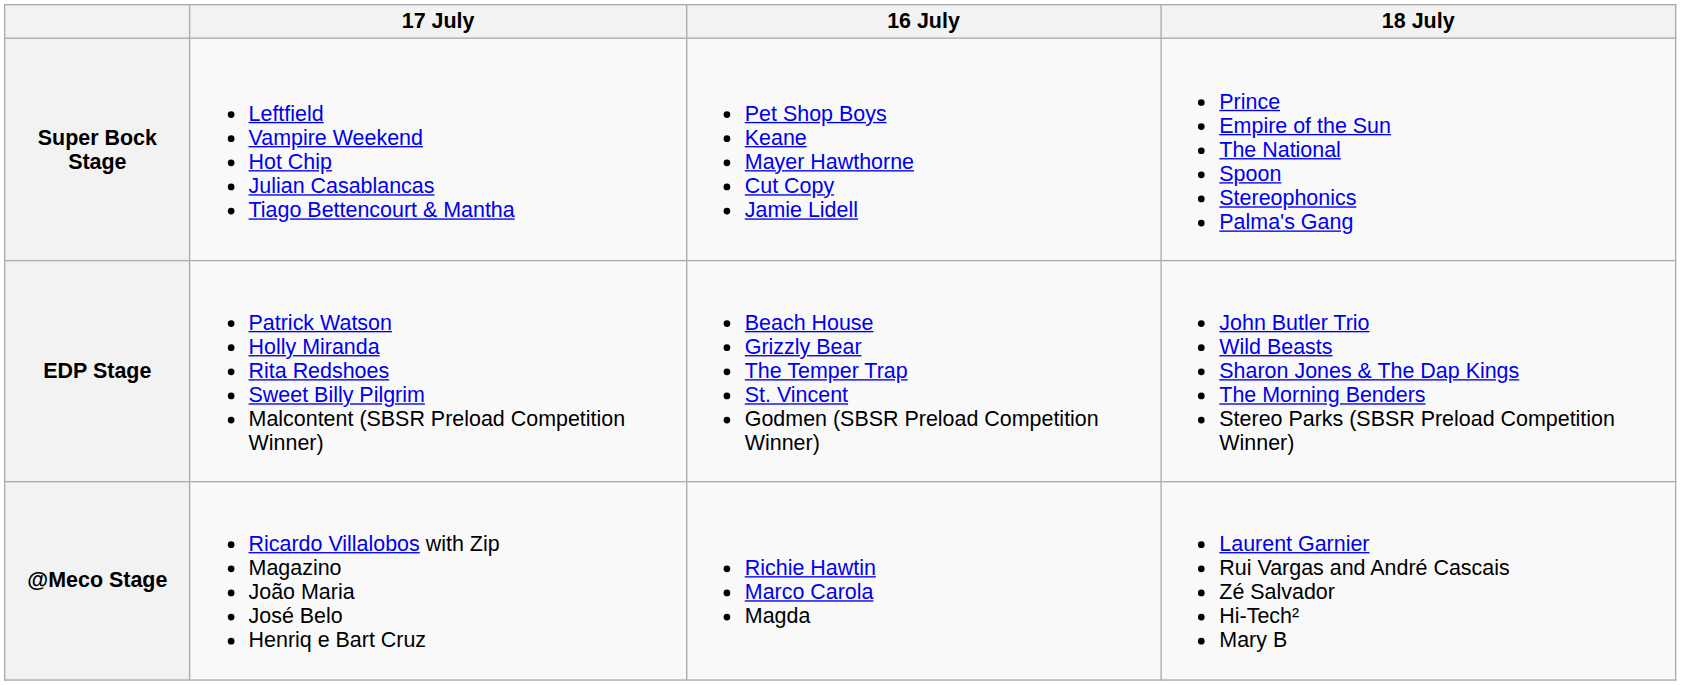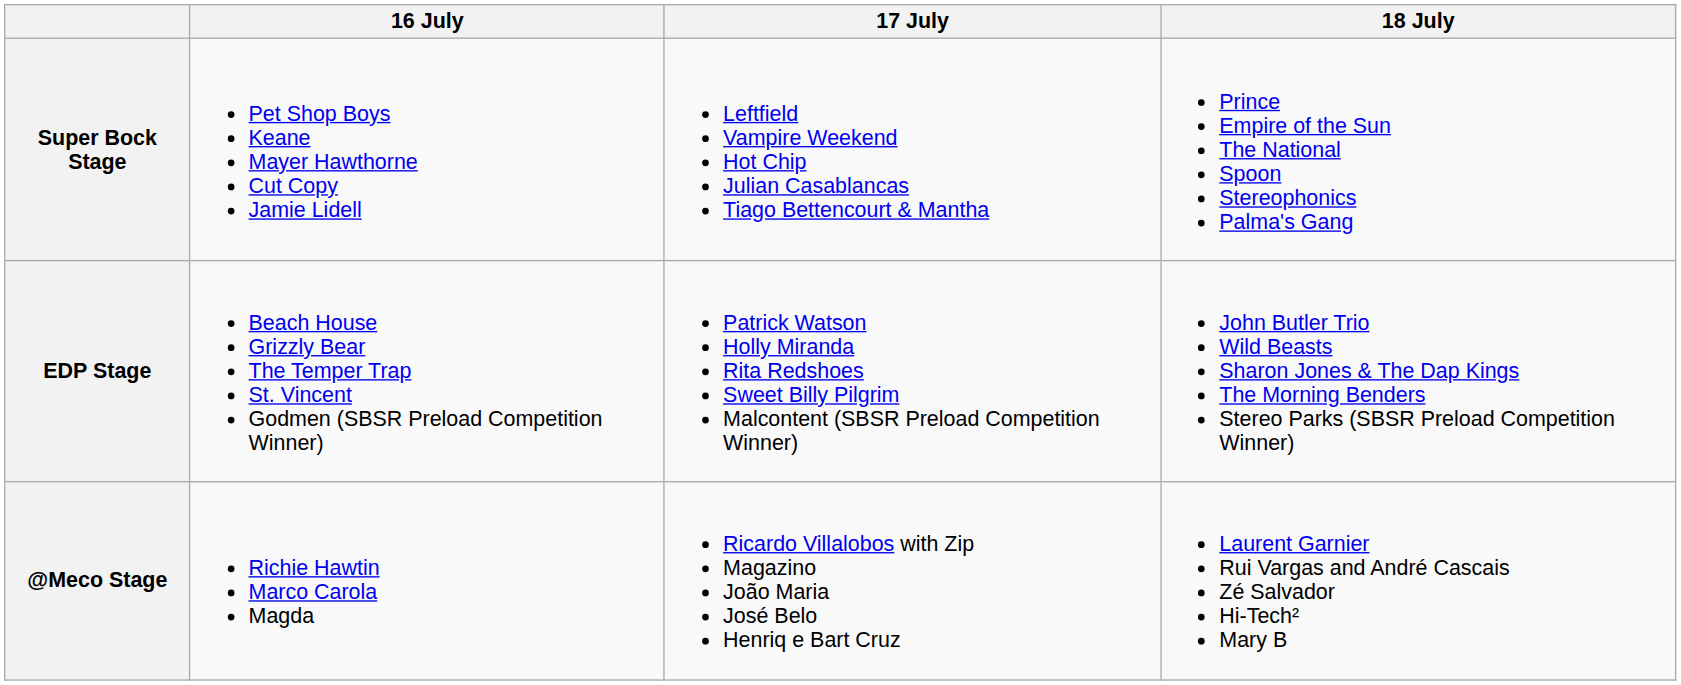 <table class="wikitable">
 <tr>
 <th></th>
+<th>16 July</th>
 <th>17 July</th>
-<th>16 July</th>
 <th>18 July</th>
 </tr>
 <tr>
 <th>Super Bock Stage</th>
+<td><br><ul><li><a href='#'>Pet Shop Boys</a></li><li><a href='#'>Keane</a></li><li><a href='#'>Mayer Hawthorne</a></li><li><a href='#'>Cut Copy</a></li><li><a href='#'>Jamie Lidell</a></li></ul></td>
 <td><br><ul><li><a href='#'>Leftfield</a></li><li><a href='#'>Vampire Weekend</a></li><li><a href='#'>Hot Chip</a></li><li><a href='#'>Julian Casablancas</a></li><li><a href='#'>Tiago Bettencourt & Mantha</a></li></ul></td>
-<td><br><ul><li><a href='#'>Pet Shop Boys</a></li><li><a href='#'>Keane</a></li><li><a href='#'>Mayer Hawthorne</a></li><li><a href='#'>Cut Copy</a></li><li><a href='#'>Jamie Lidell</a></li></ul></td>
 <td><br><ul><li><a href='#'>Prince</a></li><li><a href='#'>Empire of the Sun</a></li><li><a href='#'>The National</a></li><li><a href='#'>Spoon</a></li><li><a href='#'>Stereophonics</a></li><li><a href='#'>Palma's Gang</a></li></ul></td>
 </tr>
 <tr>
 <th>EDP Stage</th>
+<td><br><ul><li><a href='#'>Beach House</a></li><li><a href='#'>Grizzly Bear</a></li><li><a href='#'>The Temper Trap</a></li><li><a href='#'>St. Vincent</a></li><li>Godmen (SBSR Preload Competition Winner)</li></ul></td>
 <td><br><ul><li><a href='#'>Patrick Watson</a></li><li><a href='#'>Holly Miranda</a></li><li><a href='#'>Rita Redshoes</a></li><li><a href='#'>Sweet Billy Pilgrim</a></li><li>Malcontent (SBSR Preload Competition Winner)</li></ul></td>
-<td><br><ul><li><a href='#'>Beach House</a></li><li><a href='#'>Grizzly Bear</a></li><li><a href='#'>The Temper Trap</a></li><li><a href='#'>St. Vincent</a></li><li>Godmen (SBSR Preload Competition Winner)</li></ul></td>
 <td><br><ul><li><a href='#'>John Butler Trio</a></li><li><a href='#'>Wild Beasts</a></li><li><a href='#'>Sharon Jones & The Dap Kings</a></li><li><a href='#'>The Morning Benders</a></li><li>Stereo Parks (SBSR Preload Competition Winner)</li></ul></td>
 </tr>
 <tr>
 <th>@Meco Stage</th>
+<td><br><ul><li><a href='#'>Richie Hawtin</a></li><li><a href='#'>Marco Carola</a></li><li>Magda</li></ul></td>
 <td><br><ul><li><a href='#'>Ricardo Villalobos</a> with Zip</li><li>Magazino</li><li>João Maria</li><li>José Belo</li><li>Henriq e Bart Cruz</li></ul></td>
-<td><br><ul><li><a href='#'>Richie Hawtin</a></li><li><a href='#'>Marco Carola</a></li><li>Magda</li></ul></td>
 <td><br><ul><li><a href='#'>Laurent Garnier</a></li><li>Rui Vargas and André Cascais</li><li>Zé Salvador</li><li>Hi-Tech²</li><li>Mary B</li></ul></td>
 </tr>
 </table>
